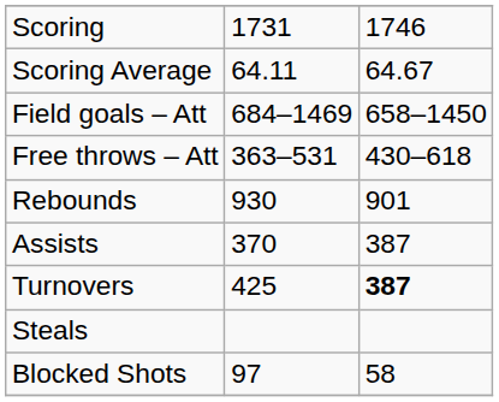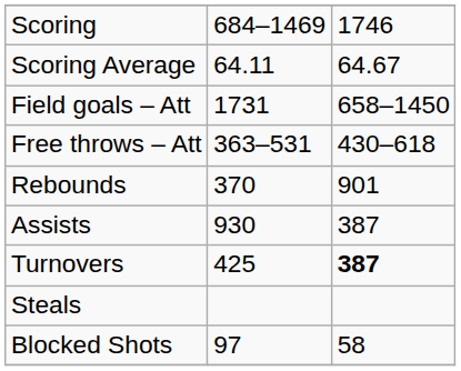 <table class="wikitable">
 <tr>
 </tr>
 <tr>
 <td>Scoring</td>
-<td>1731</td>
+<td>684–1469</td>
 <td>1746</td>
 </tr>
 <tr>
 <td>Scoring Average</td>
 <td>64.11</td>
 <td>64.67</td>
 </tr>
 <tr>
 <td>Field goals – Att</td>
-<td>684–1469</td>
+<td>1731</td>
 <td>658–1450</td>
 </tr>
 <tr>
 <td>Free throws – Att</td>
 <td>363–531</td>
 <td>430–618</td>
 </tr>
 <tr>
 <td>Rebounds</td>
-<td>930</td>
+<td>370</td>
 <td>901</td>
 </tr>
 <tr>
 <td>Assists</td>
-<td>370</td>
+<td>930</td>
 <td>387</td>
 </tr>
 <tr>
 <td>Turnovers</td>
 <td>425</td>
 <td><strong>387</strong></td>
 </tr>
 <tr>
 <td>Steals</td>
 <td></td>
 <td></td>
 </tr>
 <tr>
 <td>Blocked Shots</td>
 <td>97</td>
 <td>58</td>
 </tr>
 <tr>
 </tr>
 </table>
